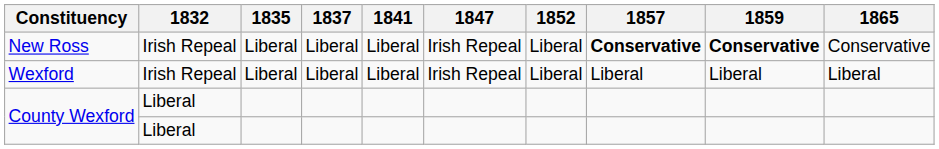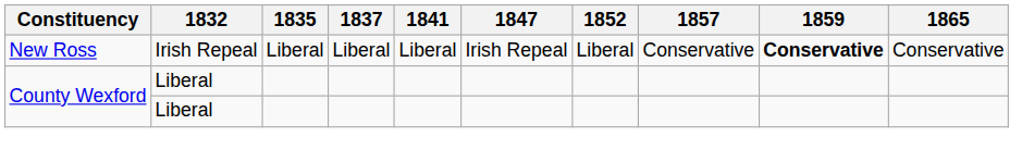 <table class=wikitable sortable>
 <tr>
 <th>Constituency</th>
 <th>1832</th>
 <th>1835</th>
 <th>1837</th>
 <th>1841</th>
 <th>1847</th>
 <th>1852</th>
 <th>1857</th>
 <th>1859</th>
 <th>1865</th>
 </tr>
 <tr>
 <td><a href='#'>New Ross</a></td>
 <td bgcolor=>Irish Repeal</td>
 <td bgcolor=>Liberal</td>
 <td bgcolor=>Liberal</td>
 <td bgcolor=>Liberal</td>
 <td bgcolor=>Irish Repeal</td>
 <td bgcolor=>Liberal</td>
-<td bgcolor=><strong>Conservative</strong></td>
+<td bgcolor=>Conservative</td>
 <td bgcolor=><strong>Conservative</strong></td>
 <td bgcolor=>Conservative</td>
-</tr>
-<tr>
-<td><a href='#'>Wexford</a></td>
-<td bgcolor=>Irish Repeal</td>
-<td bgcolor=>Liberal</td>
-<td bgcolor=>Liberal</td>
-<td bgcolor=>Liberal</td>
-<td bgcolor=>Irish Repeal</td>
-<td bgcolor=>Liberal</td>
-<td bgcolor=>Liberal</td>
-<td bgcolor=>Liberal</td>
-<td bgcolor=>Liberal</td>
 </tr>
 <tr>
 <td rowspan=2><a href='#'>County Wexford</a></td>
 <td bgcolor=>Liberal</td>
 <td></td>
 <td></td>
 <td></td>
 <td></td>
 <td></td>
 <td></td>
 <td></td>
 <td></td>
 </tr>
 <tr>
 <td bgcolor=>Liberal</td>
 <td></td>
 <td></td>
 <td></td>
 <td></td>
 <td></td>
 <td></td>
 <td></td>
 <td></td>
 </tr>
 </table>
